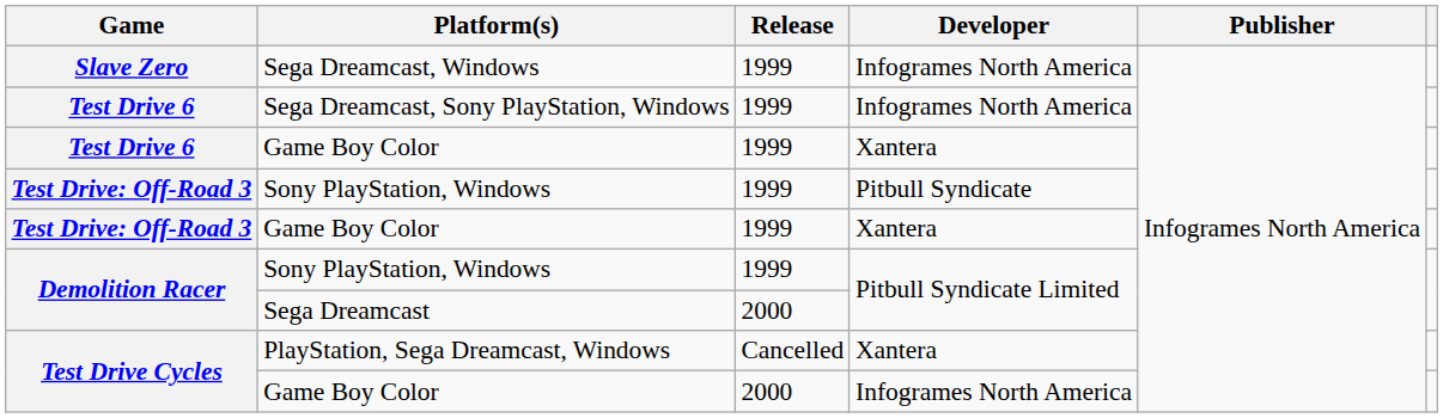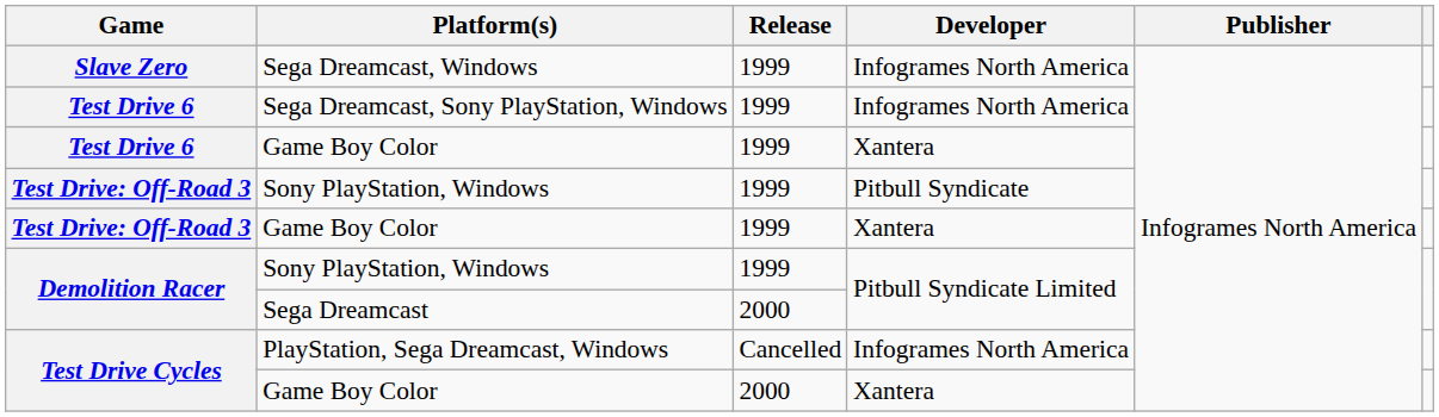 <table class="wikitable sortable plainrowheaders">
 <tr>
 <th scope="col">Game</th>
 <th>Platform(s)</th>
 <th scope="col">Release</th>
 <th scope="col">Developer</th>
 <th scope="col">Publisher</th>
 <th scope="col" class="unsortable"></th>
 </tr>
 <tr>
 <th scope="row"><em><a href='#'>Slave Zero</a></em></th>
 <td>Sega Dreamcast, Windows</td>
 <td>1999</td>
 <td>Infogrames North America</td>
 <td rowspan="9">Infogrames North America</td>
 <td></td>
 </tr>
 <tr>
 <th scope="row"><em><a href='#'>Test Drive 6</a></em></th>
 <td>Sega Dreamcast, Sony PlayStation, Windows</td>
 <td>1999</td>
 <td>Infogrames North America</td>
 <td></td>
 </tr>
 <tr>
 <th scope="row"><em><a href='#'>Test Drive 6</a></em></th>
 <td>Game Boy Color</td>
 <td>1999</td>
 <td>Xantera</td>
 <td></td>
 </tr>
 <tr>
 <th scope="row"><em><a href='#'>Test Drive: Off-Road 3</a></em></th>
 <td>Sony PlayStation, Windows</td>
 <td>1999</td>
 <td>Pitbull Syndicate</td>
 <td></td>
 </tr>
 <tr>
 <th scope="row"><em><a href='#'>Test Drive: Off-Road 3</a></em></th>
 <td>Game Boy Color</td>
 <td>1999</td>
 <td>Xantera</td>
 <td></td>
 </tr>
 <tr>
 <th rowspan="2" scope="row"><em><a href='#'>Demolition Racer</a></em></th>
 <td>Sony PlayStation, Windows</td>
 <td>1999</td>
 <td rowspan="2">Pitbull Syndicate Limited</td>
 <td rowspan="2"></td>
 </tr>
 <tr>
 <td>Sega Dreamcast</td>
 <td>2000</td>
 </tr>
 <tr>
 <th rowspan="2" scope="row"><em><a href='#'>Test Drive Cycles</a></em></th>
 <td>PlayStation, Sega Dreamcast, Windows</td>
 <td>Cancelled</td>
-<td>Xantera</td>
+<td>Infogrames North America</td>
 <td></td>
 </tr>
 <tr>
 <td>Game Boy Color</td>
 <td>2000</td>
-<td>Infogrames North America</td>
+<td>Xantera</td>
 <td></td>
 </tr>
 </table>
